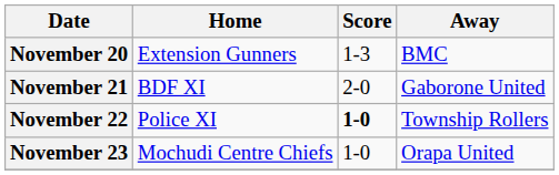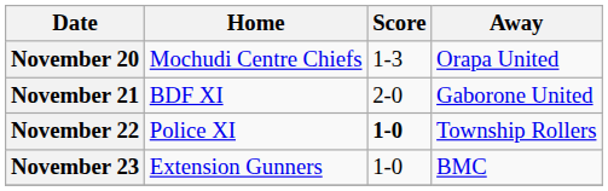 <table class="wikitable sortable plainrowheaders">
 <tr>
 <th scope="col">Date</th>
 <th scope="col">Home</th>
 <th scope="col">Score</th>
 <th scope="col">Away</th>
 </tr>
 <tr>
 <th scope="row">November 20</th>
-<td><a href='#'>Extension Gunners</a></td>
+<td><a href='#'>Mochudi Centre Chiefs</a></td>
 <td>1-3</td>
-<td><a href='#'>BMC</a></td>
+<td><a href='#'>Orapa United</a></td>
 </tr>
 <tr>
 <th scope="row">November 21</th>
 <td><a href='#'>BDF XI</a></td>
 <td>2-0</td>
 <td><a href='#'>Gaborone United</a></td>
 </tr>
 <tr>
 <th scope="row">November 22</th>
 <td><a href='#'>Police XI</a></td>
 <td><strong>1-0</strong></td>
 <td><a href='#'>Township Rollers</a></td>
 </tr>
 <tr>
 <th scope="row">November 23</th>
-<td><a href='#'>Mochudi Centre Chiefs</a></td>
+<td><a href='#'>Extension Gunners</a></td>
 <td>1-0</td>
-<td><a href='#'>Orapa United</a></td>
+<td><a href='#'>BMC</a></td>
 </tr>
 <tr>
 </tr>
 </table>
